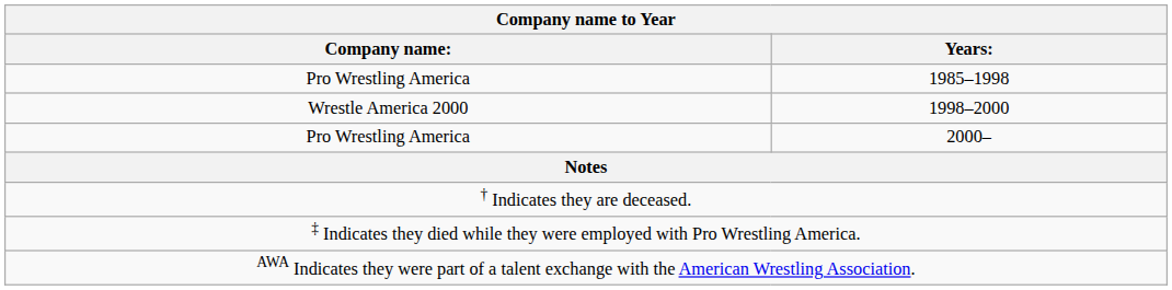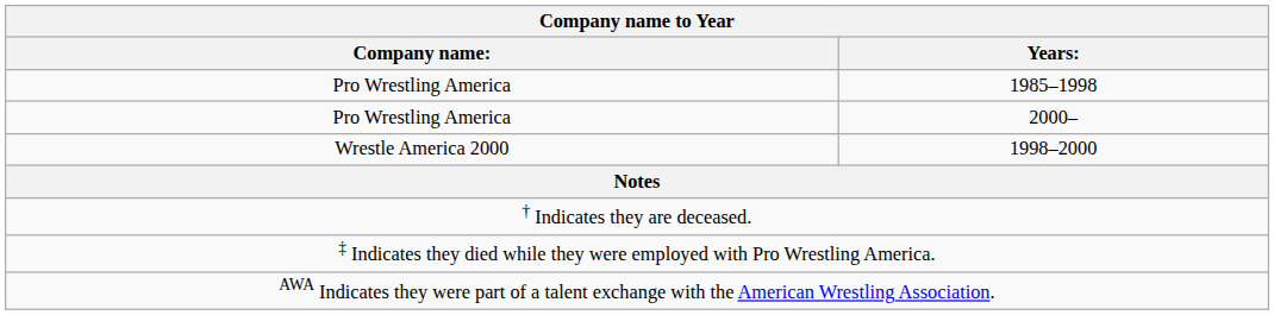 <table class="wikitable" width="70%" style="font-size:85%; text-align:center;">
 <tr>
 <th colspan="2">Company name to Year</th>
 </tr>
 <tr>
 <th>Company name:</th>
 <th>Years:</th>
 </tr>
 <tr>
 <td>Pro Wrestling America</td>
 <td>1985–1998</td>
 </tr>
 <tr>
+<td>Pro Wrestling America</td>
+<td>2000–</td>
+</tr>
+<tr>
 <td>Wrestle America 2000</td>
 <td>1998–2000</td>
-</tr>
-<tr>
-<td>Pro Wrestling America</td>
-<td>2000–</td>
 </tr>
 <tr>
 <th colspan="2">Notes</th>
 </tr>
 <tr>
 <td colspan="2"><sup>†</sup> Indicates they are deceased.</td>
 </tr>
 <tr>
 <td colspan="2"><sup>‡</sup> Indicates they died while they were employed with Pro Wrestling America.</td>
 </tr>
 <tr>
 <td colspan="2"><sup>AWA</sup> Indicates they were part of a talent exchange with the <a href='#'>American Wrestling Association</a>.</td>
 </tr>
 </table>
